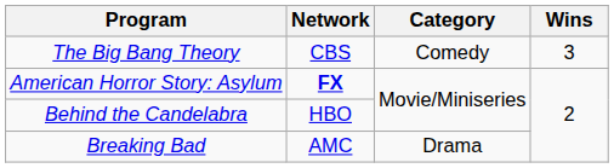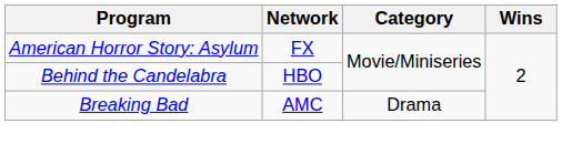 <table class="wikitable sortable" rowspan="2" style="text-align:center;" background: #f6e39c;>
 <tr>
 <th scope="col" style="text-align:center;">Program</th>
 <th scope="col" style="text-align:center;">Network</th>
 <th scope="col" style="text-align:center;">Category</th>
 <th scope="col" style="width:55px;">Wins</th>
 </tr>
 <tr>
-<td><em><a href='#'>The Big Bang Theory</a></em></td>
-<td><a href='#'>CBS</a></td>
-<td>Comedy</td>
-<td style="text-align:center">3</td>
-</tr>
-<tr>
 <td><em><a href='#'>American Horror Story: Asylum</a></em></td>
-<td><strong><a href='#'>FX</a></strong></td>
+<td><a href='#'>FX</a></td>
 <td rowspan="2">Movie/Miniseries</td>
 <td rowspan="3" style="text-align:center">2</td>
 </tr>
 <tr>
 <td><em><a href='#'>Behind the Candelabra</a></em></td>
 <td><a href='#'>HBO</a></td>
 </tr>
 <tr>
 <td><em><a href='#'>Breaking Bad</a></em></td>
 <td><a href='#'>AMC</a></td>
 <td>Drama</td>
 </tr>
 </table>
